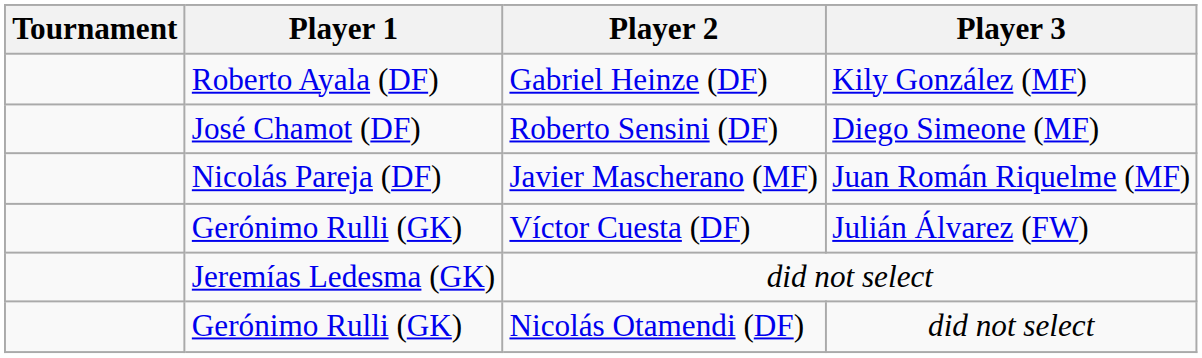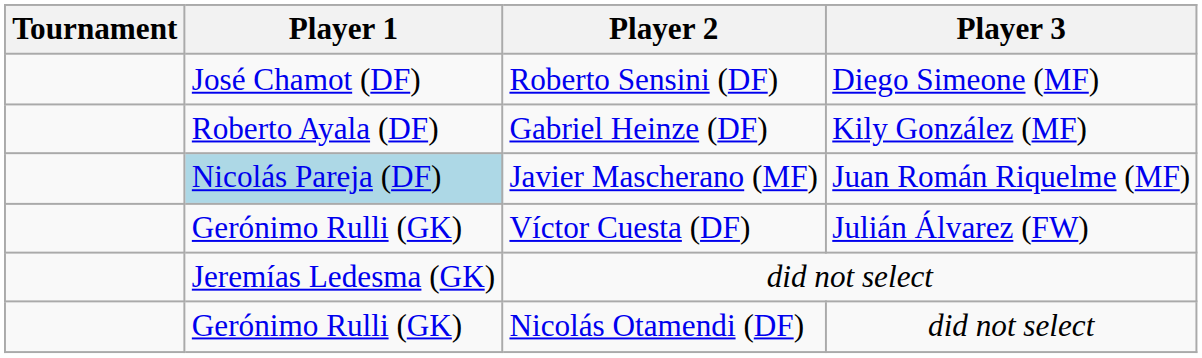 <table class="wikitable">
 <tr>
 <th>Tournament</th>
 <th>Player 1</th>
 <th>Player 2</th>
 <th>Player 3</th>
 </tr>
 <tr>
 <td></td>
+<td><a href='#'>José Chamot</a> (<a href='#'>DF</a>)</td>
+<td><a href='#'>Roberto Sensini</a> (<a href='#'>DF</a>)</td>
+<td><a href='#'>Diego Simeone</a> (<a href='#'>MF</a>)</td>
+</tr>
+<tr>
+<td></td>
 <td><a href='#'>Roberto Ayala</a> (<a href='#'>DF</a>)</td>
 <td><a href='#'>Gabriel Heinze</a> (<a href='#'>DF</a>)</td>
 <td><a href='#'>Kily González</a> (<a href='#'>MF</a>)</td>
 </tr>
 <tr>
 <td></td>
-<td><a href='#'>José Chamot</a> (<a href='#'>DF</a>)</td>
-<td><a href='#'>Roberto Sensini</a> (<a href='#'>DF</a>)</td>
-<td><a href='#'>Diego Simeone</a> (<a href='#'>MF</a>)</td>
-</tr>
-<tr>
-<td></td>
-<td><a href='#'>Nicolás Pareja</a> (<a href='#'>DF</a>)</td>
+<td style="background: lightblue;"><a href='#'>Nicolás Pareja</a> (<a href='#'>DF</a>)</td>
 <td><a href='#'>Javier Mascherano</a> (<a href='#'>MF</a>)</td>
 <td><a href='#'>Juan Román Riquelme</a> (<a href='#'>MF</a>)</td>
 </tr>
 <tr>
 <td></td>
 <td><a href='#'>Gerónimo Rulli</a> (<a href='#'>GK</a>)</td>
 <td><a href='#'>Víctor Cuesta</a> (<a href='#'>DF</a>)</td>
 <td><a href='#'>Julián Álvarez</a> (<a href='#'>FW</a>)</td>
 </tr>
 <tr>
 <td></td>
 <td><a href='#'>Jeremías Ledesma</a> (<a href='#'>GK</a>)</td>
 <td colspan="2" align="center"><em>did not select</em></td>
 </tr>
 <tr>
 <td></td>
 <td><a href='#'>Gerónimo Rulli</a> (<a href='#'>GK</a>)</td>
 <td><a href='#'>Nicolás Otamendi</a> (<a href='#'>DF</a>)</td>
 <td align="center"><em>did not select</em></td>
 </tr>
 </table>
